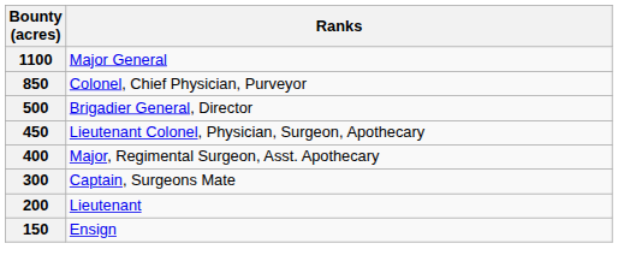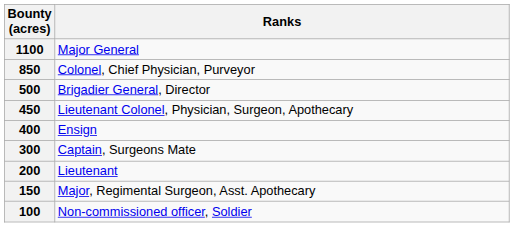 <table class="wikitable" style="width:50%">
 <tr>
 <th width = 10%><strong>Bounty<br>(acres)</strong></th>
 <th><strong>Ranks</strong></th>
 </tr>
 <tr ->
 <th>1100</th>
 <td><a href='#'>Major General</a></td>
 </tr>
 <tr ->
 <th>850</th>
 <td><a href='#'>Colonel</a>, Chief Physician, Purveyor</td>
 </tr>
 <tr ->
 <th>500</th>
 <td><a href='#'>Brigadier General</a>, Director</td>
 </tr>
 <tr ->
 <th>450</th>
 <td><a href='#'>Lieutenant Colonel</a>, Physician, Surgeon, Apothecary</td>
 </tr>
 <tr ->
 <th>400</th>
-<td><a href='#'>Major</a>, Regimental Surgeon, Asst. Apothecary</td>
+<td><a href='#'>Ensign</a></td>
 </tr>
 <tr ->
 <th>300</th>
 <td><a href='#'>Captain</a>, Surgeons Mate</td>
 </tr>
 <tr ->
 <th>200</th>
 <td><a href='#'>Lieutenant</a></td>
 </tr>
 <tr ->
 <th>150</th>
-<td><a href='#'>Ensign</a></td>
+<td><a href='#'>Major</a>, Regimental Surgeon, Asst. Apothecary</td>
+</tr>
+<tr ->
+<th>100</th>
+<td><a href='#'>Non-commissioned officer</a>, <a href='#'>Soldier</a></td>
 </tr>
 </table>
